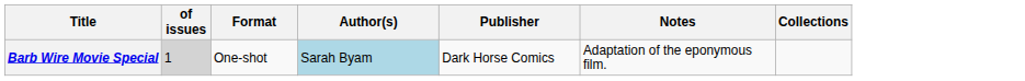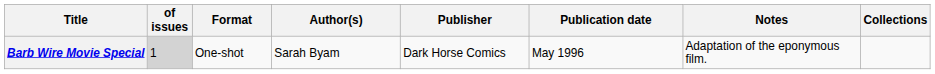 <table class="wikitable">
 <tr>
 <th>Title</th>
 <th style="width:40pt"> of issues</th>
 <th style="width:75pt">Format</th>
 <th style="width:125pt">Author(s)</th>
 <th style="width:125pt">Publisher</th>
+<th style="width:150pt">Publication date</th>
 <th style="width:175pt">Notes</th>
 <th>Collections</th>
 </tr>
 <tr>
 <th><em><a href='#'>Barb Wire Movie Special</a></em></th>
 <td style="background: lightgrey;">1</td>
 <td>One-shot</td>
-<td style="background: lightblue;">Sarah Byam</td>
+<td>Sarah Byam</td>
 <td>Dark Horse Comics</td>
+<td>May 1996</td>
 <td>Adaptation of the eponymous film.</td>
 <td></td>
 </tr>
 </table>
